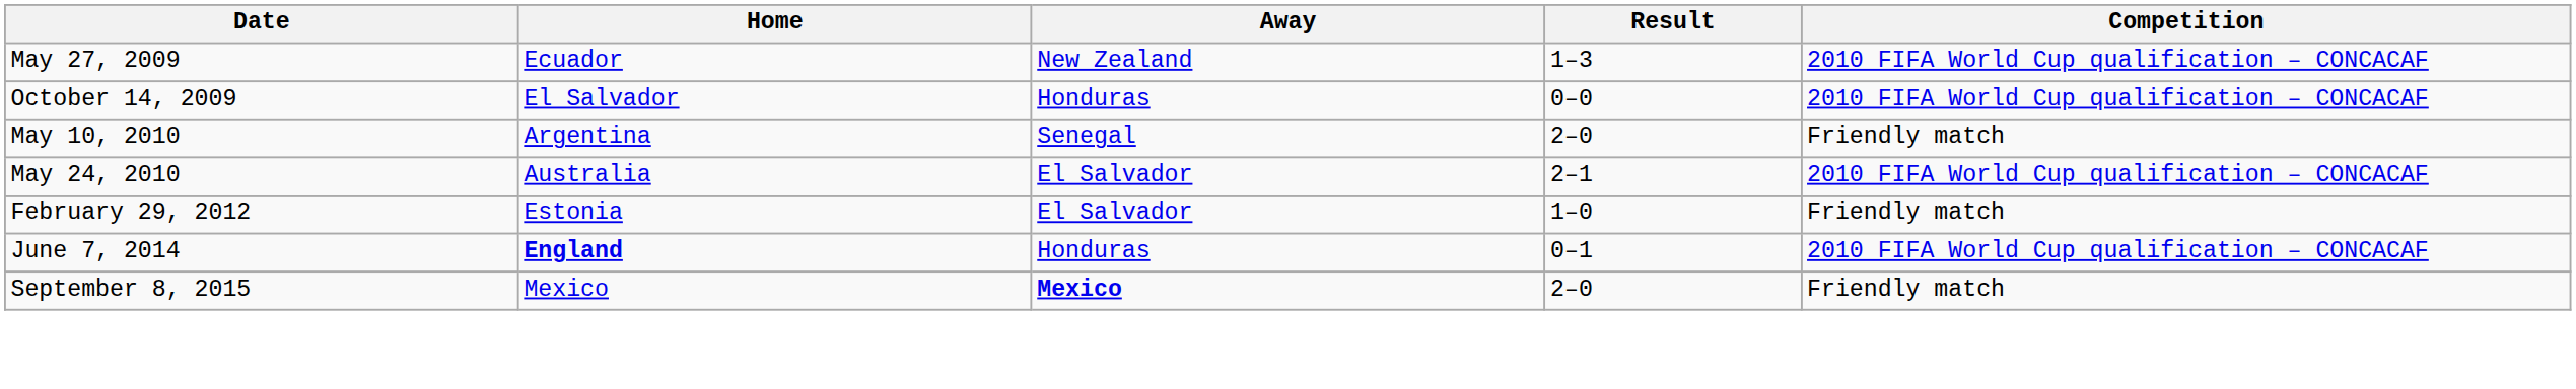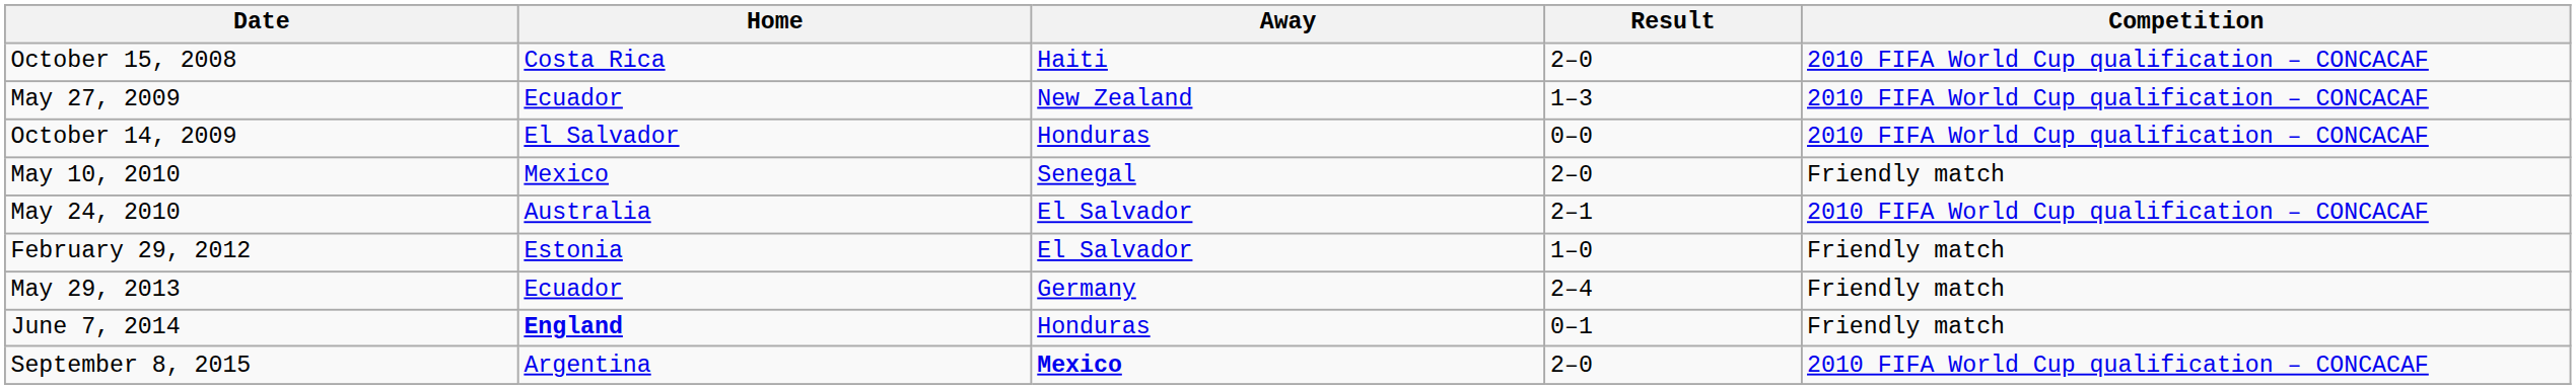 <table class="wikitable" style="text-align:center; font-size:95%;width:85%; text-align:left">
 <tr>
 <th width=20%>Date</th>
 <th width=20%>Home</th>
 <th width=20%>Away</th>
 <th width=10%>Result</th>
 <th width=50%>Competition</th>
+</tr>
+<tr>
+<td>October 15, 2008</td>
+<td> <a href='#'>Costa Rica</a></td>
+<td> <a href='#'>Haiti</a></td>
+<td>2–0</td>
+<td><a href='#'>2010 FIFA World Cup qualification – CONCACAF</a></td>
 </tr>
 <tr>
 <td>May 27, 2009</td>
 <td> <a href='#'>Ecuador</a></td>
 <td> <a href='#'>New Zealand</a></td>
 <td>1–3</td>
 <td><a href='#'>2010 FIFA World Cup qualification – CONCACAF</a></td>
 </tr>
 <tr>
 <td>October 14, 2009</td>
 <td> <a href='#'>El Salvador</a></td>
 <td> <a href='#'>Honduras</a></td>
 <td>0–0</td>
 <td><a href='#'>2010 FIFA World Cup qualification – CONCACAF</a></td>
 </tr>
 <tr>
 <td>May 10, 2010</td>
-<td> <a href='#'>Argentina</a></td>
+<td> <a href='#'>Mexico</a></td>
 <td> <a href='#'>Senegal</a></td>
 <td>2–0</td>
 <td>Friendly match</td>
 </tr>
 <tr>
 <td>May 24, 2010</td>
 <td> <a href='#'>Australia</a></td>
 <td> <a href='#'>El Salvador</a></td>
 <td>2–1</td>
 <td><a href='#'>2010 FIFA World Cup qualification – CONCACAF</a></td>
 </tr>
 <tr>
 <td>February 29, 2012</td>
 <td> <a href='#'>Estonia</a></td>
 <td> <a href='#'>El Salvador</a></td>
 <td>1–0</td>
 <td>Friendly match</td>
 </tr>
 <tr>
+<td>May 29, 2013</td>
+<td> <a href='#'>Ecuador</a></td>
+<td> <a href='#'>Germany</a></td>
+<td>2–4</td>
+<td>Friendly match</td>
+</tr>
+<tr>
 <td>June 7, 2014</td>
 <td><strong> <a href='#'>England</a></strong></td>
 <td> <a href='#'>Honduras</a></td>
 <td>0–1</td>
-<td><a href='#'>2010 FIFA World Cup qualification – CONCACAF</a></td>
+<td>Friendly match</td>
 </tr>
 <tr>
 <td>September 8, 2015</td>
-<td> <a href='#'>Mexico</a></td>
+<td> <a href='#'>Argentina</a></td>
 <td><strong> <a href='#'>Mexico</a></strong></td>
 <td>2–0</td>
-<td>Friendly match</td>
+<td><a href='#'>2010 FIFA World Cup qualification – CONCACAF</a></td>
 </tr>
 </table>
